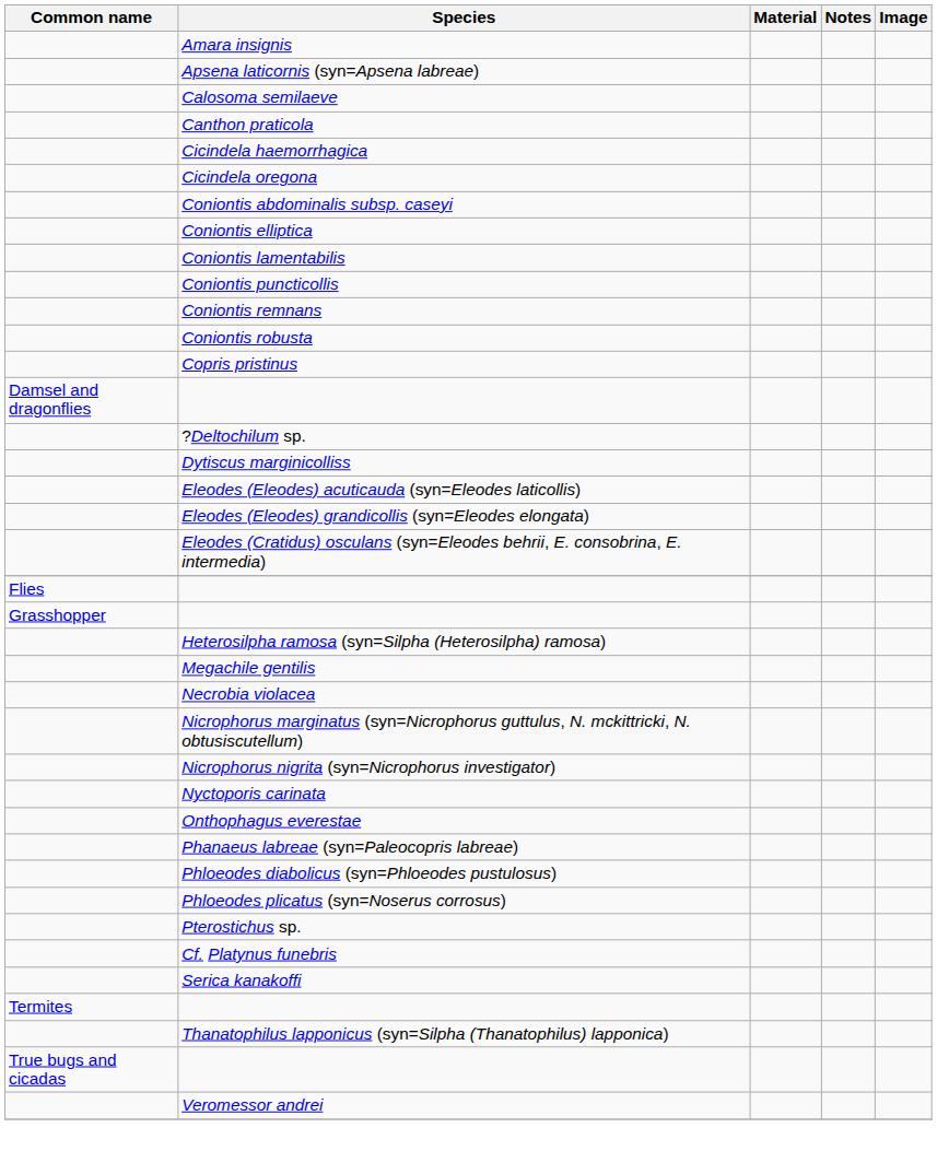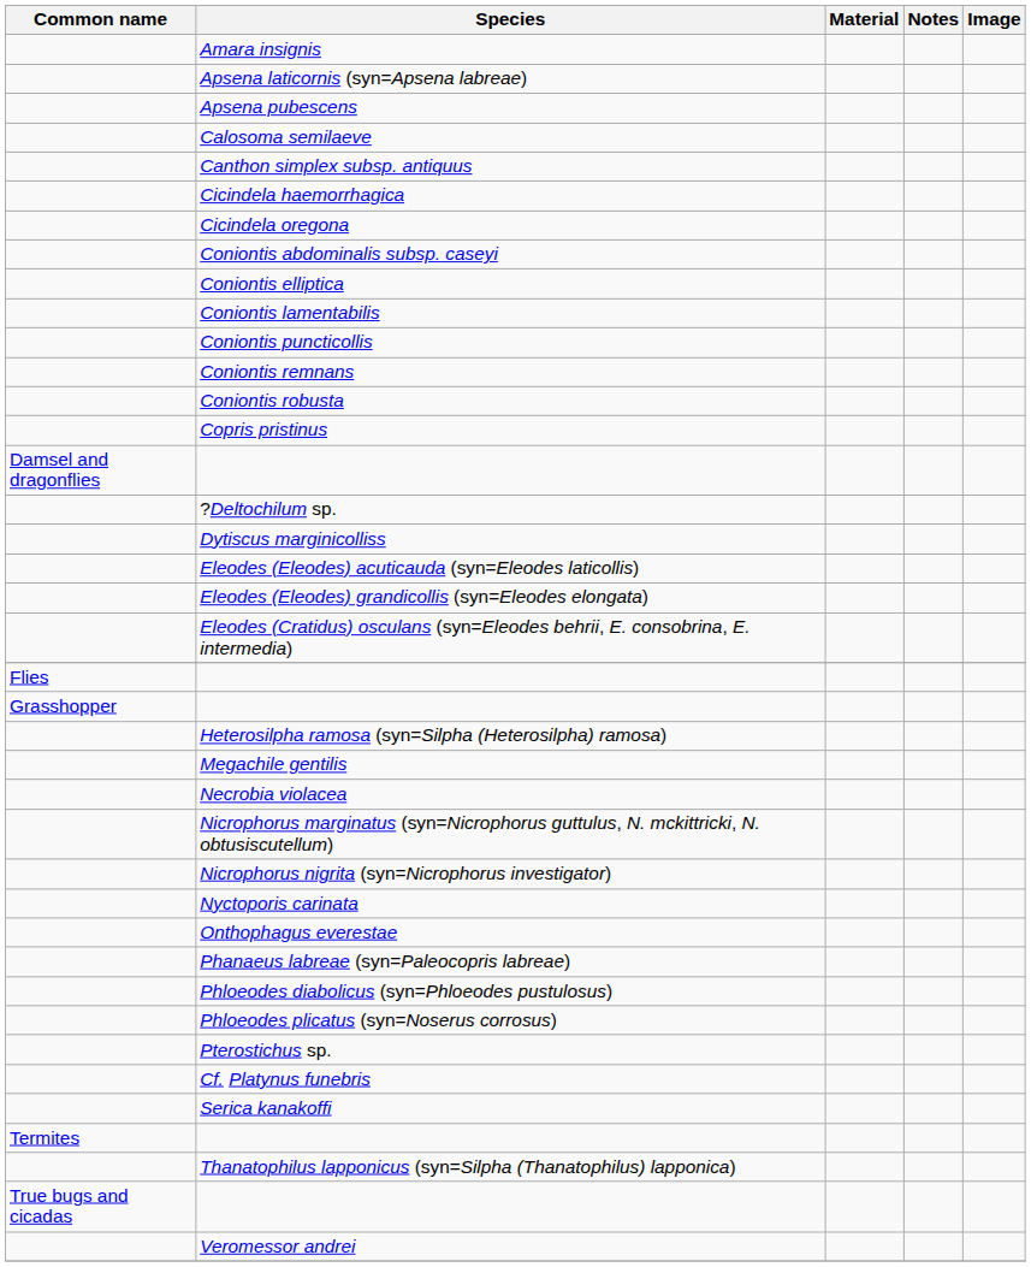 <table class="wikitable" align="center" width="100%">
 <tr>
 <th>Common name</th>
 <th>Species</th>
 <th>Material</th>
 <th>Notes</th>
 <th>Image</th>
 </tr>
 <tr>
 <td></td>
 <td><em><a href='#'>Amara insignis</a></em></td>
 <td></td>
 <td></td>
 <td></td>
 </tr>
 <tr>
 <td></td>
 <td><em><a href='#'>Apsena laticornis</a></em> (syn=<em>Apsena labreae</em>)</td>
 <td></td>
 <td></td>
 <td></td>
 </tr>
 <tr>
 <td></td>
+<td><em><a href='#'>Apsena pubescens</a></em> </td>
+<td></td>
+<td></td>
+<td></td>
+</tr>
+<tr>
+<td></td>
 <td><em><a href='#'>Calosoma semilaeve</a></em></td>
 <td></td>
 <td></td>
 <td></td>
 </tr>
 <tr>
 <td></td>
-<td><em><a href='#'>Canthon praticola</a></em></td>
+<td><em><a href='#'>Canthon simplex subsp. antiquus</a></em> </td>
 <td></td>
 <td></td>
 <td></td>
 </tr>
 <tr>
 <td></td>
 <td><em><a href='#'>Cicindela haemorrhagica</a></em></td>
 <td></td>
 <td></td>
 <td></td>
 </tr>
 <tr>
 <td></td>
 <td><em><a href='#'>Cicindela oregona</a></em></td>
 <td></td>
 <td></td>
 <td></td>
 </tr>
 <tr>
 <td></td>
 <td><em><a href='#'>Coniontis abdominalis subsp. caseyi</a></em> </td>
 <td></td>
 <td></td>
 <td></td>
 </tr>
 <tr>
 <td></td>
 <td><em><a href='#'>Coniontis elliptica</a></em> </td>
 <td></td>
 <td></td>
 <td></td>
 </tr>
 <tr>
 <td></td>
 <td><em><a href='#'>Coniontis lamentabilis</a></em> </td>
 <td></td>
 <td></td>
 <td></td>
 </tr>
 <tr>
 <td></td>
 <td><em><a href='#'>Coniontis puncticollis</a></em> </td>
 <td></td>
 <td></td>
 <td></td>
 </tr>
 <tr>
 <td></td>
 <td><em><a href='#'>Coniontis remnans</a></em> </td>
 <td></td>
 <td></td>
 <td></td>
 </tr>
 <tr>
 <td></td>
 <td><em><a href='#'>Coniontis robusta</a></em> </td>
 <td></td>
 <td></td>
 <td></td>
 </tr>
 <tr>
 <td></td>
 <td><em><a href='#'>Copris pristinus</a></em></td>
 <td></td>
 <td></td>
 <td></td>
 </tr>
 <tr>
 <td><a href='#'>Damsel and dragonflies</a></td>
 <td></td>
 <td></td>
 <td></td>
 <td></td>
 </tr>
 <tr>
 <td></td>
 <td>?<em><a href='#'>Deltochilum</a></em> sp.</td>
 <td></td>
 <td></td>
 <td></td>
 </tr>
 <tr>
 <td></td>
 <td><em><a href='#'>Dytiscus marginicolliss</a></em></td>
 <td></td>
 <td></td>
 <td></td>
 </tr>
 <tr>
 <td></td>
 <td><em><a href='#'>Eleodes (Eleodes) acuticauda</a></em> (syn=<em>Eleodes laticollis</em>)</td>
 <td></td>
 <td></td>
 <td></td>
 </tr>
 <tr>
 <td></td>
 <td><em><a href='#'>Eleodes (Eleodes) grandicollis</a></em> (syn=<em>Eleodes elongata</em>)</td>
 <td></td>
 <td></td>
 <td></td>
 </tr>
 <tr>
 <td></td>
 <td><em><a href='#'>Eleodes (Cratidus) osculans</a></em> (syn=<em>Eleodes behrii</em>, <em>E. consobrina</em>, <em>E. intermedia</em>)</td>
 <td></td>
 <td></td>
 <td></td>
 </tr>
 <tr>
 </tr>
 <tr>
 <td><a href='#'>Flies</a></td>
 <td></td>
 <td></td>
 <td></td>
 <td></td>
 </tr>
 <tr>
 <td><a href='#'>Grasshopper</a></td>
 <td></td>
 <td></td>
 <td></td>
 <td></td>
 </tr>
 <tr>
 <td></td>
 <td><em><a href='#'>Heterosilpha ramosa</a></em> (syn=<em>Silpha (Heterosilpha) ramosa</em>)</td>
 <td></td>
 <td></td>
 <td></td>
 </tr>
 <tr>
 <td></td>
 <td><em><a href='#'>Megachile gentilis</a></em></td>
 <td></td>
 <td></td>
 <td></td>
 </tr>
 <tr>
 <td></td>
 <td><em><a href='#'>Necrobia violacea</a></em></td>
 <td></td>
 <td></td>
 <td></td>
 </tr>
 <tr>
 <td></td>
 <td><em><a href='#'>Nicrophorus marginatus</a></em> (syn=<em>Nicrophorus guttulus</em>, <em>N. mckittricki</em>, <em>N. obtusiscutellum</em>)</td>
 <td></td>
 <td></td>
 <td></td>
 </tr>
 <tr>
 <td></td>
 <td><em><a href='#'>Nicrophorus nigrita</a></em> (syn=<em>Nicrophorus investigator</em>)</td>
 <td></td>
 <td></td>
 <td></td>
 </tr>
 <tr>
 <td></td>
 <td><em><a href='#'>Nyctoporis carinata</a></em> </td>
 <td></td>
 <td></td>
 <td></td>
 </tr>
 <tr>
 <td></td>
 <td><em><a href='#'>Onthophagus everestae</a></em></td>
 <td></td>
 <td></td>
 <td></td>
 </tr>
 <tr>
 <td></td>
 <td><em><a href='#'>Phanaeus labreae</a></em> (syn=<em>Paleocopris labreae</em>)</td>
 <td></td>
 <td></td>
 <td></td>
 </tr>
 <tr>
 <td></td>
 <td><em><a href='#'>Phloeodes diabolicus</a></em> (syn=<em>Phloeodes pustulosus</em>)</td>
 <td></td>
 <td></td>
 <td></td>
 </tr>
 <tr>
 <td></td>
 <td><em><a href='#'>Phloeodes plicatus</a></em> (syn=<em>Noserus corrosus</em>)</td>
 <td></td>
 <td></td>
 <td></td>
 </tr>
 <tr>
 <td></td>
 <td><em><a href='#'>Pterostichus</a></em> sp.</td>
 <td></td>
 <td></td>
 <td></td>
 </tr>
 <tr>
 <td></td>
 <td><em><a href='#'>Cf.</a></em> <em><a href='#'>Platynus funebris</a></em></td>
 <td></td>
 <td></td>
 <td></td>
 </tr>
 <tr>
 <td></td>
 <td><em><a href='#'>Serica kanakoffi</a></em> </td>
 <td></td>
 <td></td>
 <td></td>
 </tr>
 <tr>
 <td><a href='#'>Termites</a></td>
 <td></td>
 <td></td>
 <td></td>
 <td></td>
 </tr>
 <tr>
 <td></td>
 <td><em><a href='#'>Thanatophilus lapponicus</a></em> (syn=<em>Silpha (Thanatophilus) lapponica</em>)</td>
 <td></td>
 <td></td>
 <td></td>
 </tr>
 <tr>
 <td><a href='#'>True bugs and cicadas</a></td>
 <td></td>
 <td></td>
 <td></td>
 <td></td>
 </tr>
 <tr>
 <td></td>
 <td><em><a href='#'>Veromessor andrei</a></em> </td>
 <td></td>
 <td></td>
 <td></td>
 </tr>
 <tr>
 </tr>
 </table>
